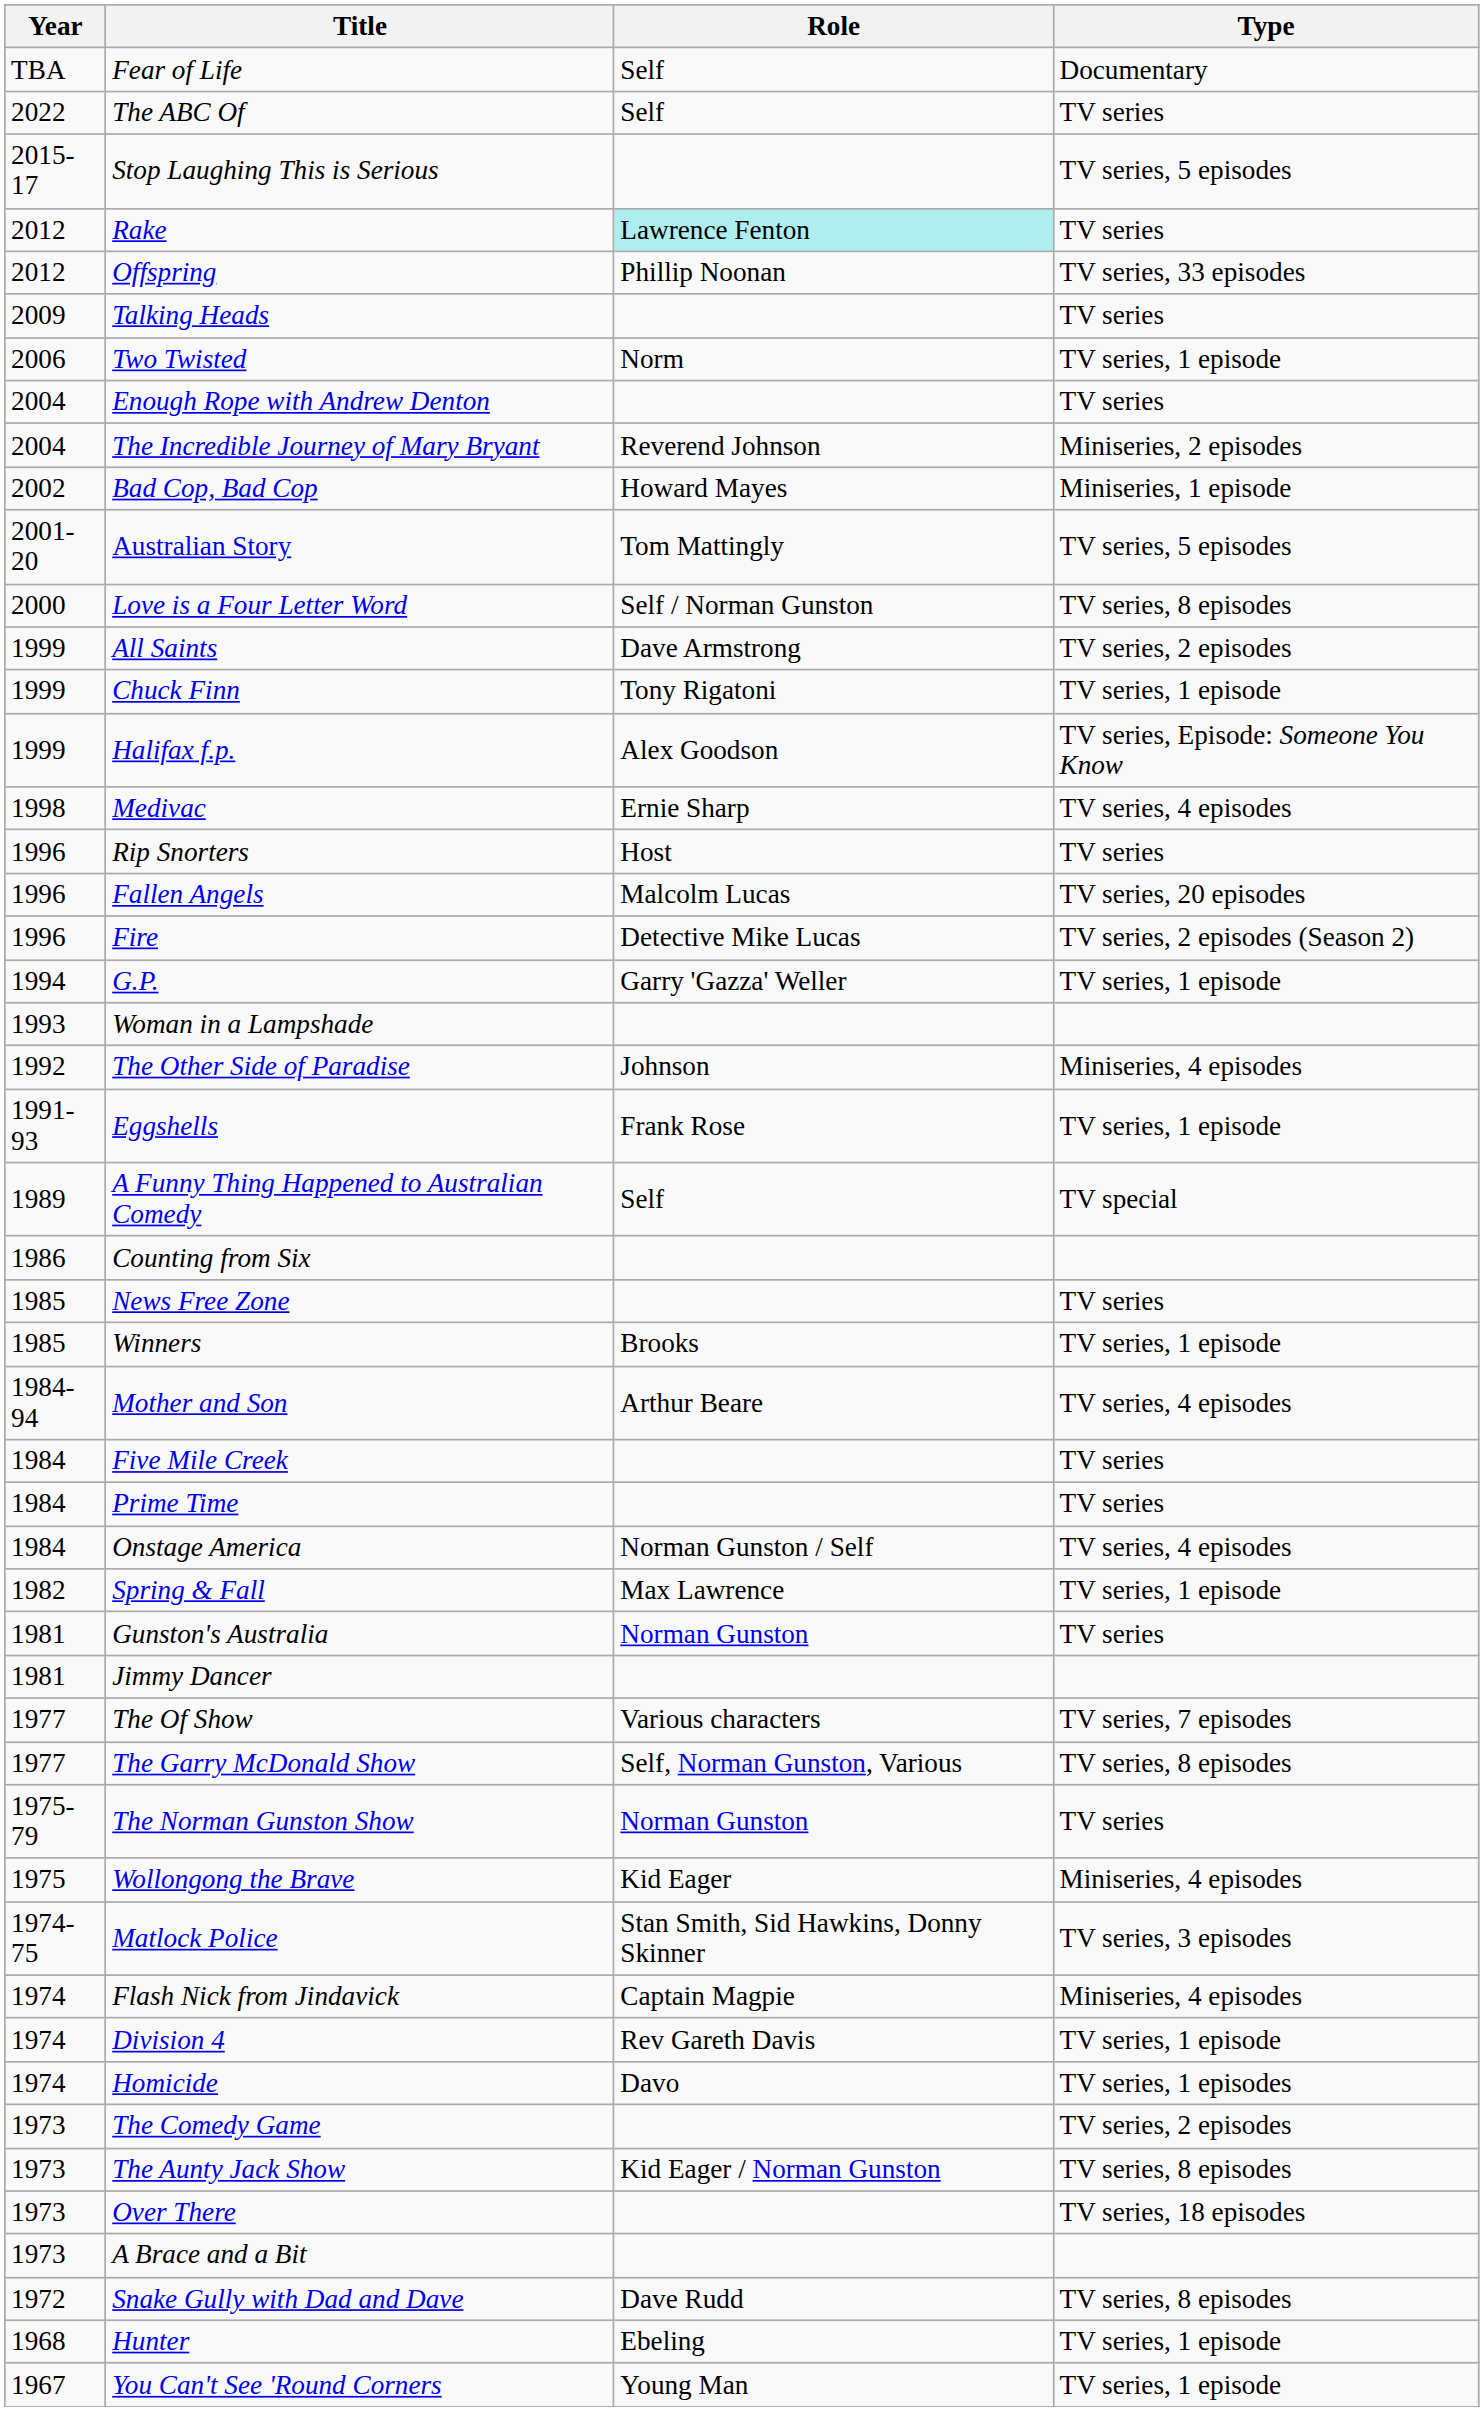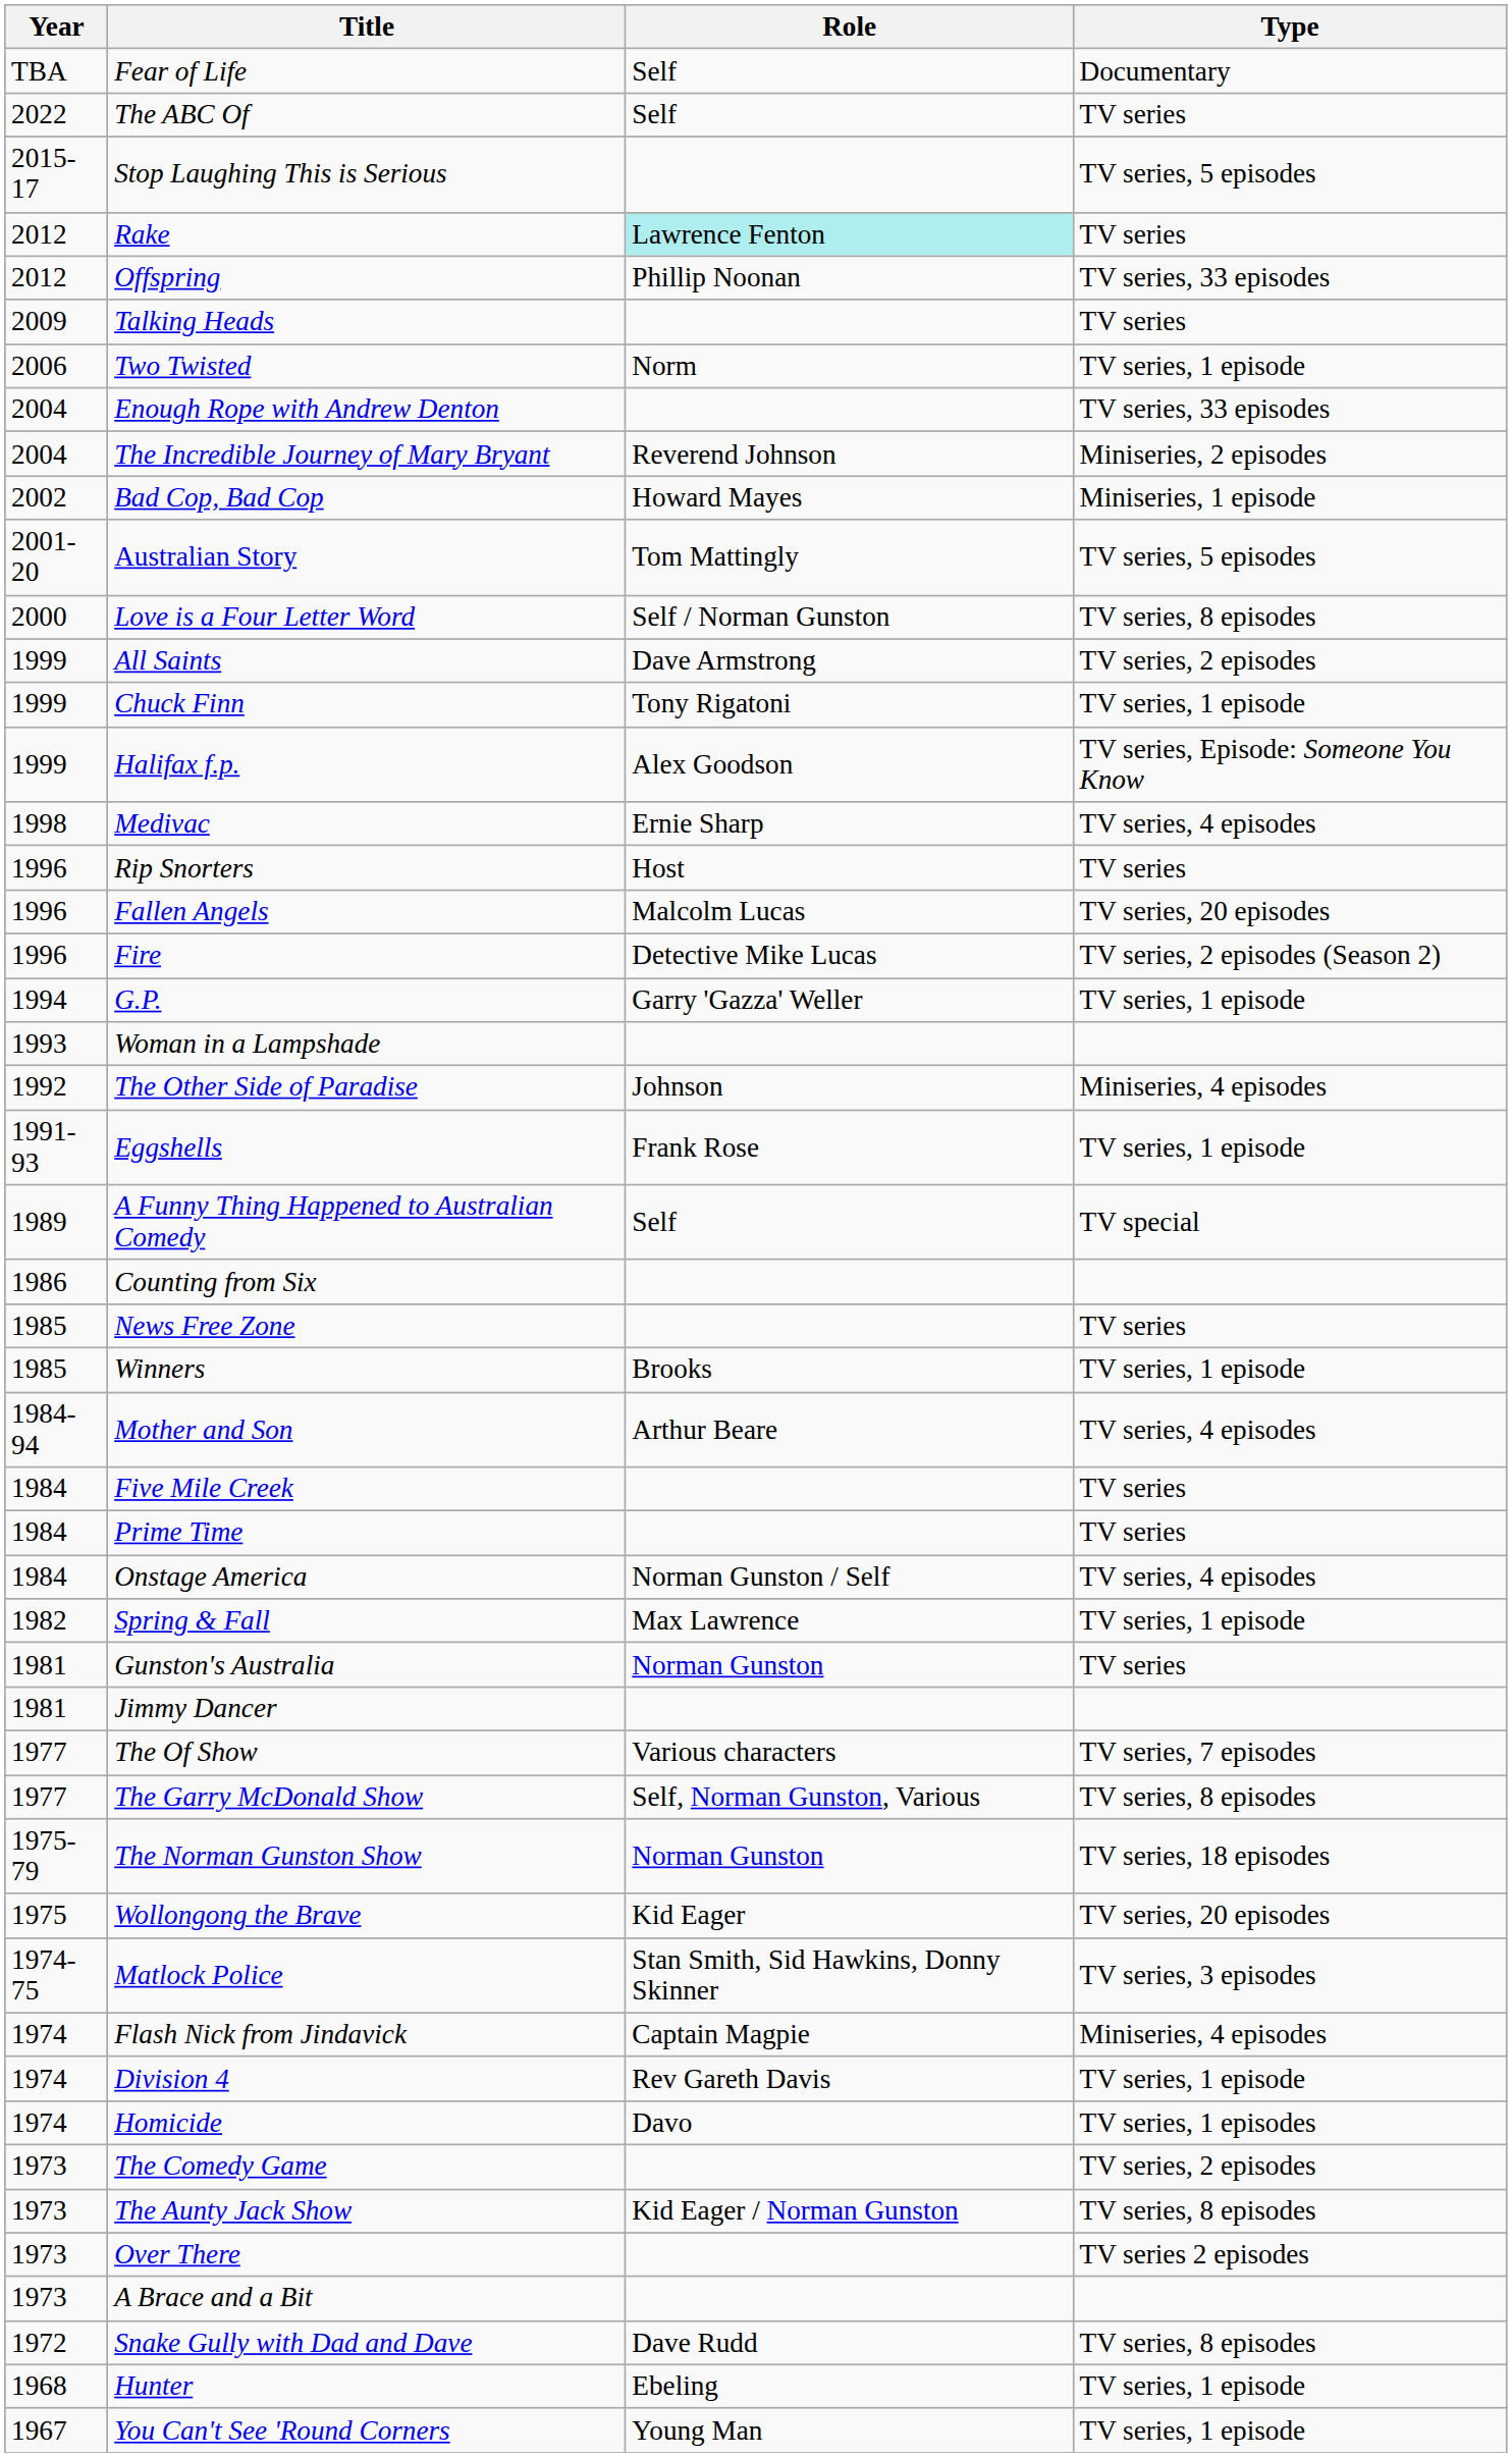 <table class="wikitable">
 <tr>
 <th>Year</th>
 <th>Title</th>
 <th>Role</th>
 <th>Type</th>
 </tr>
 <tr>
 <td>TBA</td>
 <td><em>Fear of Life</em></td>
 <td>Self</td>
 <td>Documentary</td>
 </tr>
 <tr>
 <td>2022</td>
 <td><em>The ABC Of</em></td>
 <td>Self</td>
 <td>TV series</td>
 </tr>
 <tr>
 <td>2015-17</td>
 <td><em>Stop Laughing This is Serious</em></td>
 <td></td>
 <td>TV series, 5 episodes</td>
 </tr>
 <tr>
 <td>2012</td>
 <td><em><a href='#'>Rake</a></em></td>
 <td style="background: paleturquoise;">Lawrence Fenton</td>
 <td>TV series</td>
 </tr>
 <tr>
 <td>2012</td>
 <td><em><a href='#'>Offspring</a></em></td>
 <td>Phillip Noonan</td>
 <td>TV series, 33 episodes</td>
 </tr>
 <tr>
 <td>2009</td>
 <td><em><a href='#'>Talking Heads</a></em></td>
 <td></td>
 <td>TV series</td>
 </tr>
 <tr>
 <td>2006</td>
 <td><em><a href='#'>Two Twisted</a></em></td>
 <td>Norm</td>
 <td>TV series, 1 episode</td>
 </tr>
 <tr>
 <td>2004</td>
 <td><em><a href='#'>Enough Rope with Andrew Denton</a></em></td>
 <td></td>
-<td>TV series</td>
+<td>TV series, 33 episodes</td>
 </tr>
 <tr>
 <td>2004</td>
 <td><em><a href='#'>The Incredible Journey of Mary Bryant</a></em></td>
 <td>Reverend Johnson</td>
 <td>Miniseries, 2 episodes</td>
 </tr>
 <tr>
 <td>2002</td>
 <td><em><a href='#'>Bad Cop, Bad Cop</a></em></td>
 <td>Howard Mayes</td>
 <td>Miniseries, 1 episode</td>
 </tr>
 <tr>
 <td>2001-20</td>
 <td><a href='#'>Australian Story</a></td>
 <td>Tom Mattingly</td>
 <td>TV series, 5 episodes</td>
 </tr>
 <tr>
 <td>2000</td>
 <td><em><a href='#'>Love is a Four Letter Word</a></em></td>
 <td>Self / Norman Gunston</td>
 <td>TV series, 8 episodes</td>
 </tr>
 <tr>
 <td>1999</td>
 <td><em><a href='#'>All Saints</a></em></td>
 <td>Dave Armstrong</td>
 <td>TV series, 2 episodes</td>
 </tr>
 <tr>
 <td>1999</td>
 <td><em><a href='#'>Chuck Finn</a></em></td>
 <td>Tony Rigatoni</td>
 <td>TV series, 1 episode</td>
 </tr>
 <tr>
 <td>1999</td>
 <td><em><a href='#'>Halifax f.p.</a></em></td>
 <td>Alex Goodson</td>
 <td>TV series, Episode: <em>Someone You Know</em></td>
 </tr>
 <tr>
 <td>1998</td>
 <td><em><a href='#'>Medivac</a></em></td>
 <td>Ernie Sharp</td>
 <td>TV series, 4 episodes</td>
 </tr>
 <tr>
 <td>1996</td>
 <td><em>Rip Snorters</em></td>
 <td>Host</td>
 <td>TV series</td>
 </tr>
 <tr>
 <td>1996</td>
 <td><em><a href='#'>Fallen Angels</a></em></td>
 <td>Malcolm Lucas</td>
 <td>TV series, 20 episodes</td>
 </tr>
 <tr>
 <td>1996</td>
 <td><em><a href='#'>Fire</a></em></td>
 <td>Detective Mike Lucas</td>
 <td>TV series, 2 episodes (Season 2)</td>
 </tr>
 <tr>
 <td>1994</td>
 <td><em><a href='#'>G.P.</a></em></td>
 <td>Garry 'Gazza' Weller</td>
 <td>TV series, 1 episode</td>
 </tr>
 <tr>
 <td>1993</td>
 <td><em>Woman in a Lampshade</em></td>
 <td></td>
 <td></td>
 </tr>
 <tr>
 <td>1992</td>
 <td><em><a href='#'>The Other Side of Paradise</a></em></td>
 <td>Johnson</td>
 <td>Miniseries, 4 episodes</td>
 </tr>
 <tr>
 <td>1991-93</td>
 <td><em><a href='#'>Eggshells</a></em></td>
 <td>Frank Rose</td>
 <td>TV series, 1 episode</td>
 </tr>
 <tr>
 <td>1989</td>
 <td><em><a href='#'>A Funny Thing Happened to Australian Comedy</a></em></td>
 <td>Self</td>
 <td>TV special</td>
 </tr>
 <tr>
 <td>1986</td>
 <td><em>Counting from Six</em></td>
 <td></td>
 <td></td>
 </tr>
 <tr>
 <td>1985</td>
 <td><em><a href='#'>News Free Zone</a></em></td>
 <td></td>
 <td>TV series</td>
 </tr>
 <tr>
 <td>1985</td>
 <td><em>Winners</em></td>
 <td>Brooks</td>
 <td>TV series, 1 episode</td>
 </tr>
 <tr>
 <td>1984-94</td>
 <td><em><a href='#'>Mother and Son</a></em></td>
 <td>Arthur Beare</td>
 <td>TV series, 4 episodes</td>
 </tr>
 <tr>
 <td>1984</td>
 <td><em><a href='#'>Five Mile Creek</a></em></td>
 <td></td>
 <td>TV series</td>
 </tr>
 <tr>
 <td>1984</td>
 <td><em><a href='#'>Prime Time</a></em></td>
 <td></td>
 <td>TV series</td>
 </tr>
 <tr>
 <td>1984</td>
 <td><em>Onstage America</em></td>
 <td>Norman Gunston / Self</td>
 <td>TV series, 4 episodes</td>
 </tr>
 <tr>
 <td>1982</td>
 <td><em><a href='#'>Spring & Fall</a></em></td>
 <td>Max Lawrence</td>
 <td>TV series, 1 episode</td>
 </tr>
 <tr>
 <td>1981</td>
 <td><em>Gunston's Australia</em></td>
 <td><a href='#'>Norman Gunston</a></td>
 <td>TV series</td>
 </tr>
 <tr>
 <td>1981</td>
 <td><em>Jimmy Dancer</em></td>
 <td></td>
 <td></td>
 </tr>
 <tr>
 <td>1977</td>
 <td><em>The Of Show</em></td>
 <td>Various characters</td>
 <td>TV series, 7 episodes</td>
 </tr>
 <tr>
 <td>1977</td>
 <td><em><a href='#'>The Garry McDonald Show</a></em></td>
 <td>Self, <a href='#'>Norman Gunston</a>, Various</td>
 <td>TV series, 8 episodes</td>
 </tr>
 <tr>
 <td>1975-79</td>
 <td><em><a href='#'>The Norman Gunston Show</a></em></td>
 <td><a href='#'>Norman Gunston</a></td>
-<td>TV series</td>
+<td>TV series, 18 episodes</td>
 </tr>
 <tr>
 <td>1975</td>
 <td><em><a href='#'>Wollongong the Brave</a></em></td>
 <td>Kid Eager</td>
-<td>Miniseries, 4 episodes</td>
+<td>TV series, 20 episodes</td>
 </tr>
 <tr>
 <td>1974-75</td>
 <td><em><a href='#'>Matlock Police</a></em></td>
 <td>Stan Smith, Sid Hawkins, Donny Skinner</td>
 <td>TV series, 3 episodes</td>
 </tr>
 <tr>
 <td>1974</td>
 <td><em>Flash Nick from Jindavick</em></td>
 <td>Captain Magpie</td>
 <td>Miniseries, 4 episodes</td>
 </tr>
 <tr>
 <td>1974</td>
 <td><em><a href='#'>Division 4</a></em></td>
 <td>Rev Gareth Davis</td>
 <td>TV series, 1 episode</td>
 </tr>
 <tr>
 <td>1974</td>
 <td><em><a href='#'>Homicide</a></em></td>
 <td>Davo</td>
 <td>TV series, 1 episodes</td>
 </tr>
 <tr>
 <td>1973</td>
 <td><em><a href='#'>The Comedy Game</a></em></td>
 <td></td>
 <td>TV series, 2 episodes</td>
 </tr>
 <tr>
 <td>1973</td>
 <td><em><a href='#'>The Aunty Jack Show</a></em></td>
 <td>Kid Eager / <a href='#'>Norman Gunston</a></td>
 <td>TV series, 8 episodes</td>
 </tr>
 <tr>
 <td>1973</td>
 <td><em><a href='#'>Over There</a></em></td>
 <td></td>
-<td>TV series, 18 episodes</td>
+<td>TV series 2 episodes</td>
 </tr>
 <tr>
 <td>1973</td>
 <td><em>A Brace and a Bit</em></td>
 <td></td>
 <td></td>
 </tr>
 <tr>
 <td>1972</td>
 <td><em><a href='#'>Snake Gully with Dad and Dave</a></em></td>
 <td>Dave Rudd</td>
 <td>TV series, 8 episodes</td>
 </tr>
 <tr>
 <td>1968</td>
 <td><em><a href='#'>Hunter</a></em></td>
 <td>Ebeling</td>
 <td>TV series, 1 episode</td>
 </tr>
 <tr>
 <td>1967</td>
 <td><em><a href='#'>You Can't See 'Round Corners</a></em></td>
 <td>Young Man</td>
 <td>TV series, 1 episode</td>
 </tr>
 </table>
